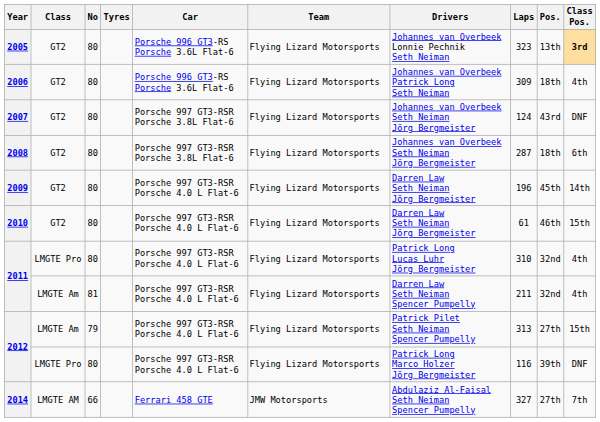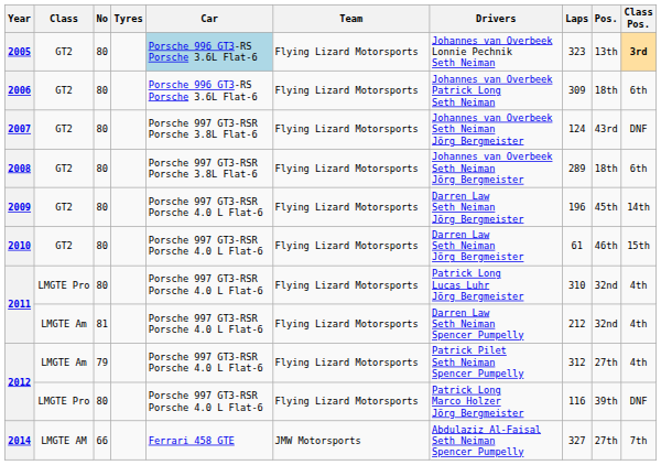 <table class="wikitable" style="font-size:90%; width:800px">
 <tr>
 <th>Year</th>
 <th>Class</th>
 <th>No</th>
 <th>Tyres</th>
 <th>Car</th>
 <th>Team</th>
 <th>Drivers</th>
 <th>Laps</th>
 <th>Pos.</th>
 <th>Class<br>Pos.</th>
 </tr>
 <tr align="center">
 <th><a href='#'>2005</a></th>
 <td>GT2</td>
 <td>80</td>
 <td></td>
-<td align="left"><a href='#'>Porsche 996 GT3</a>-RS<br><a href='#'>Porsche</a> 3.6L Flat-6</td>
+<td align="left" style="background: lightblue;"><a href='#'>Porsche 996 GT3</a>-RS<br><a href='#'>Porsche</a> 3.6L Flat-6</td>
 <td align="left"> Flying Lizard Motorsports</td>
 <td align="left"> <a href='#'>Johannes van Overbeek</a><br> Lonnie Pechnik<br> <a href='#'>Seth Neiman</a></td>
 <td>323</td>
 <td>13th</td>
 <td style="background:#FFDF9F;"><strong>3rd</strong></td>
 </tr>
 <tr align="center">
 <th><a href='#'>2006</a></th>
 <td>GT2</td>
 <td>80</td>
 <td></td>
 <td align="left"><a href='#'>Porsche 996 GT3</a>-RS<br><a href='#'>Porsche</a> 3.6L Flat-6</td>
 <td align="left"> Flying Lizard Motorsports</td>
 <td align="left"> <a href='#'>Johannes van Overbeek</a><br> <a href='#'>Patrick Long</a><br> <a href='#'>Seth Neiman</a></td>
 <td>309</td>
 <td>18th</td>
-<td>4th</td>
+<td>6th</td>
 </tr>
 <tr align="center">
 <th><a href='#'>2007</a></th>
 <td>GT2</td>
 <td>80</td>
 <td></td>
 <td align="left">Porsche 997 GT3-RSR<br>Porsche 3.8L Flat-6</td>
 <td align="left"> Flying Lizard Motorsports</td>
 <td align="left"> <a href='#'>Johannes van Overbeek</a><br> <a href='#'>Seth Neiman</a><br> <a href='#'>Jörg Bergmeister</a></td>
 <td>124</td>
 <td>43rd</td>
 <td>DNF</td>
 </tr>
 <tr align="center">
 <th><a href='#'>2008</a></th>
 <td>GT2</td>
 <td>80</td>
 <td></td>
 <td align="left">Porsche 997 GT3-RSR<br>Porsche 3.8L Flat-6</td>
 <td align="left"> Flying Lizard Motorsports</td>
 <td align="left"> <a href='#'>Johannes van Overbeek</a><br> <a href='#'>Seth Neiman</a><br> <a href='#'>Jörg Bergmeister</a></td>
-<td>287</td>
+<td>289</td>
 <td>18th</td>
 <td>6th</td>
 </tr>
 <tr align="center">
 <th><a href='#'>2009</a></th>
 <td>GT2</td>
 <td>80</td>
 <td></td>
 <td align="left">Porsche 997 GT3-RSR<br>Porsche 4.0 L Flat-6</td>
 <td align="left"> Flying Lizard Motorsports</td>
 <td align="left"> <a href='#'>Darren Law</a><br> <a href='#'>Seth Neiman</a><br> <a href='#'>Jörg Bergmeister</a></td>
 <td>196</td>
 <td>45th</td>
 <td>14th</td>
 </tr>
 <tr align="center">
 <th><a href='#'>2010</a></th>
 <td>GT2</td>
 <td>80</td>
 <td></td>
 <td align="left">Porsche 997 GT3-RSR<br>Porsche 4.0 L Flat-6</td>
 <td align="left"> Flying Lizard Motorsports</td>
 <td align="left"> <a href='#'>Darren Law</a><br> <a href='#'>Seth Neiman</a><br> <a href='#'>Jörg Bergmeister</a></td>
 <td>61</td>
 <td>46th</td>
 <td>15th</td>
 </tr>
 <tr align="center">
 <th rowspan="2"><a href='#'>2011</a></th>
 <td>LMGTE Pro</td>
 <td>80</td>
 <td></td>
 <td align="left">Porsche 997 GT3-RSR<br>Porsche 4.0 L Flat-6</td>
 <td align="left"> Flying Lizard Motorsports</td>
 <td align="left"> <a href='#'>Patrick Long</a><br> <a href='#'>Lucas Luhr</a><br> <a href='#'>Jörg Bergmeister</a></td>
 <td>310</td>
 <td>32nd</td>
 <td>4th</td>
 </tr>
 <tr align="center">
 <td>LMGTE Am</td>
 <td>81</td>
 <td></td>
 <td align="left">Porsche 997 GT3-RSR<br>Porsche 4.0 L Flat-6</td>
 <td align="left"> Flying Lizard Motorsports</td>
 <td align="left"> <a href='#'>Darren Law</a><br> <a href='#'>Seth Neiman</a><br> <a href='#'>Spencer Pumpelly</a></td>
-<td>211</td>
+<td>212</td>
 <td>32nd</td>
 <td>4th</td>
 </tr>
 <tr align="center">
 <th rowspan="2"><a href='#'>2012</a></th>
 <td>LMGTE Am</td>
 <td>79</td>
 <td></td>
 <td align="left">Porsche 997 GT3-RSR<br>Porsche 4.0 L Flat-6</td>
 <td align="left"> Flying Lizard Motorsports</td>
 <td align="left"> <a href='#'>Patrick Pilet</a><br> <a href='#'>Seth Neiman</a><br> <a href='#'>Spencer Pumpelly</a></td>
-<td>313</td>
+<td>312</td>
 <td>27th</td>
-<td>15th</td>
+<td>4th</td>
 </tr>
 <tr align="center">
 <td>LMGTE Pro</td>
 <td>80</td>
 <td></td>
 <td align="left">Porsche 997 GT3-RSR<br>Porsche 4.0 L Flat-6</td>
 <td align="left"> Flying Lizard Motorsports</td>
 <td align="left"> <a href='#'>Patrick Long</a><br> <a href='#'>Marco Holzer</a><br> <a href='#'>Jörg Bergmeister</a></td>
 <td>116</td>
 <td>39th</td>
 <td>DNF</td>
 </tr>
 <tr align="center">
 <th><a href='#'>2014</a></th>
 <td>LMGTE AM</td>
 <td>66</td>
 <td></td>
 <td align="left"><a href='#'>Ferrari 458 GTE</a></td>
 <td align="left"> JMW Motorsports</td>
 <td align="left"> <a href='#'>Abdulaziz Al-Faisal</a><br> <a href='#'>Seth Neiman</a><br> <a href='#'>Spencer Pumpelly</a></td>
 <td>327</td>
 <td>27th</td>
 <td>7th</td>
 </tr>
 </table>
